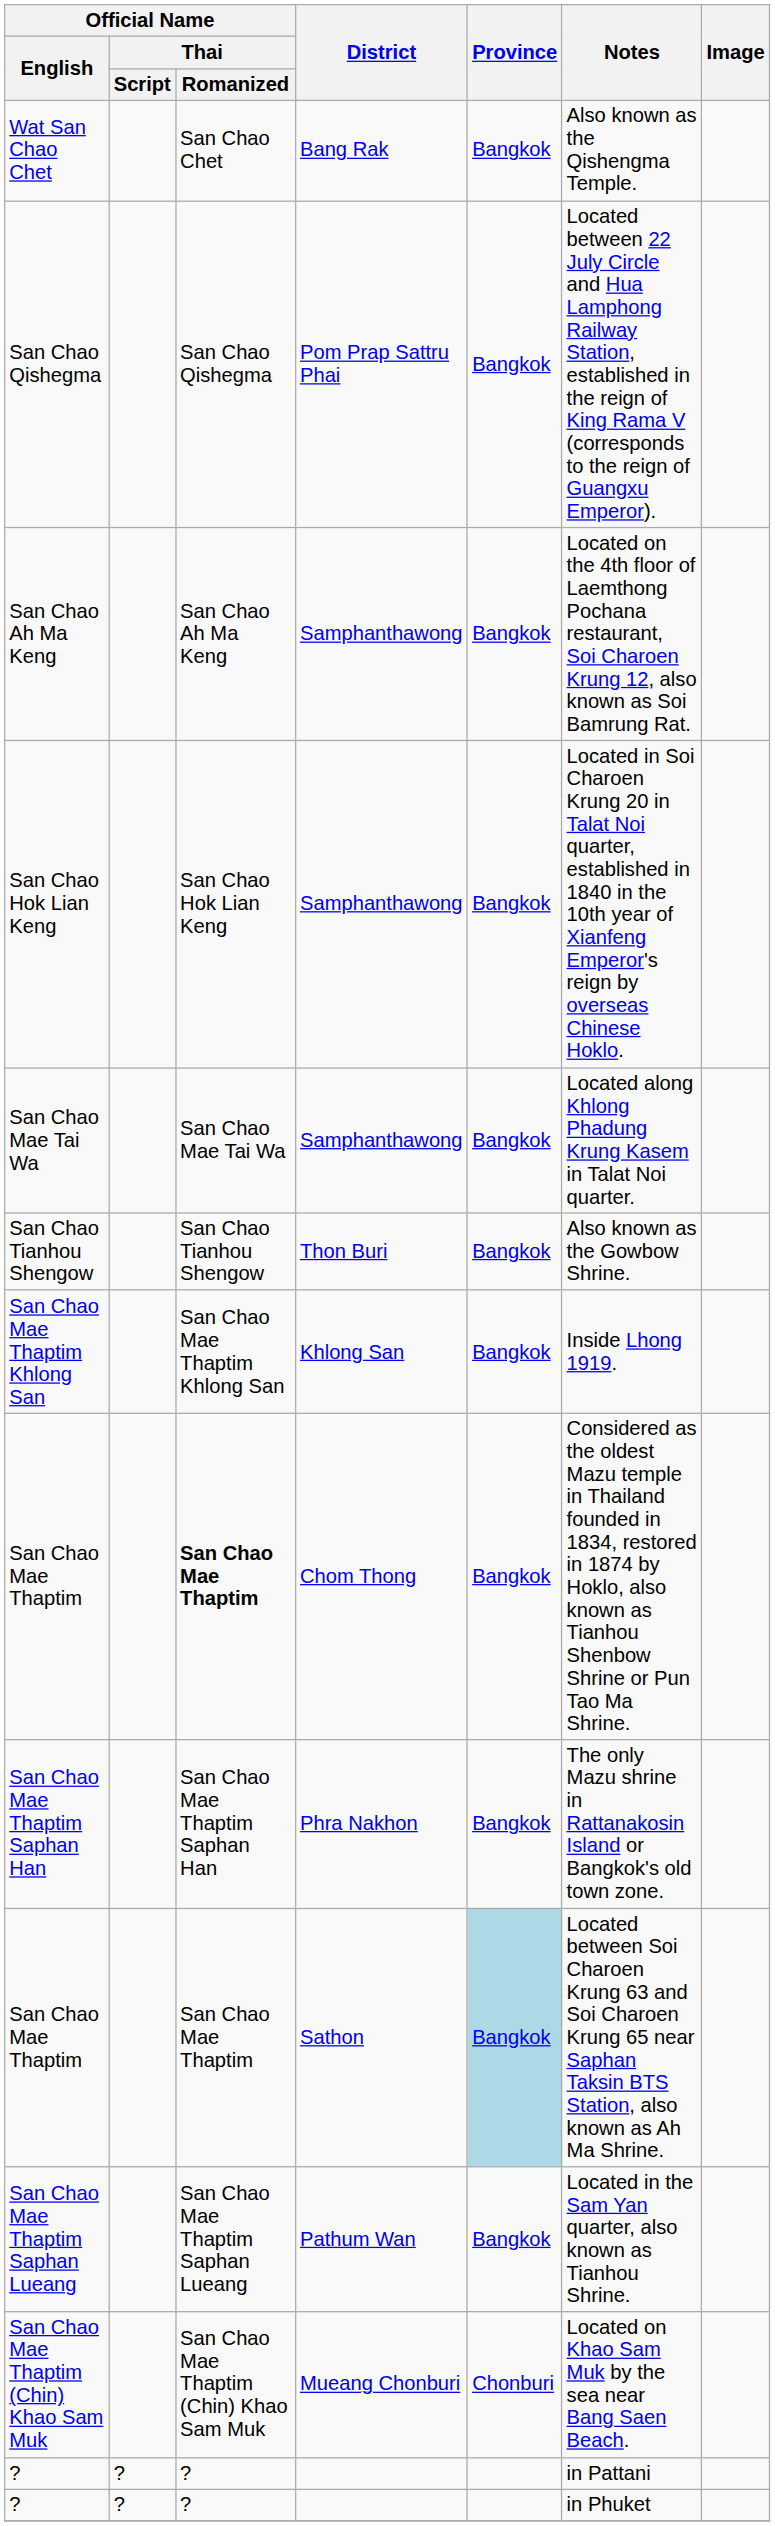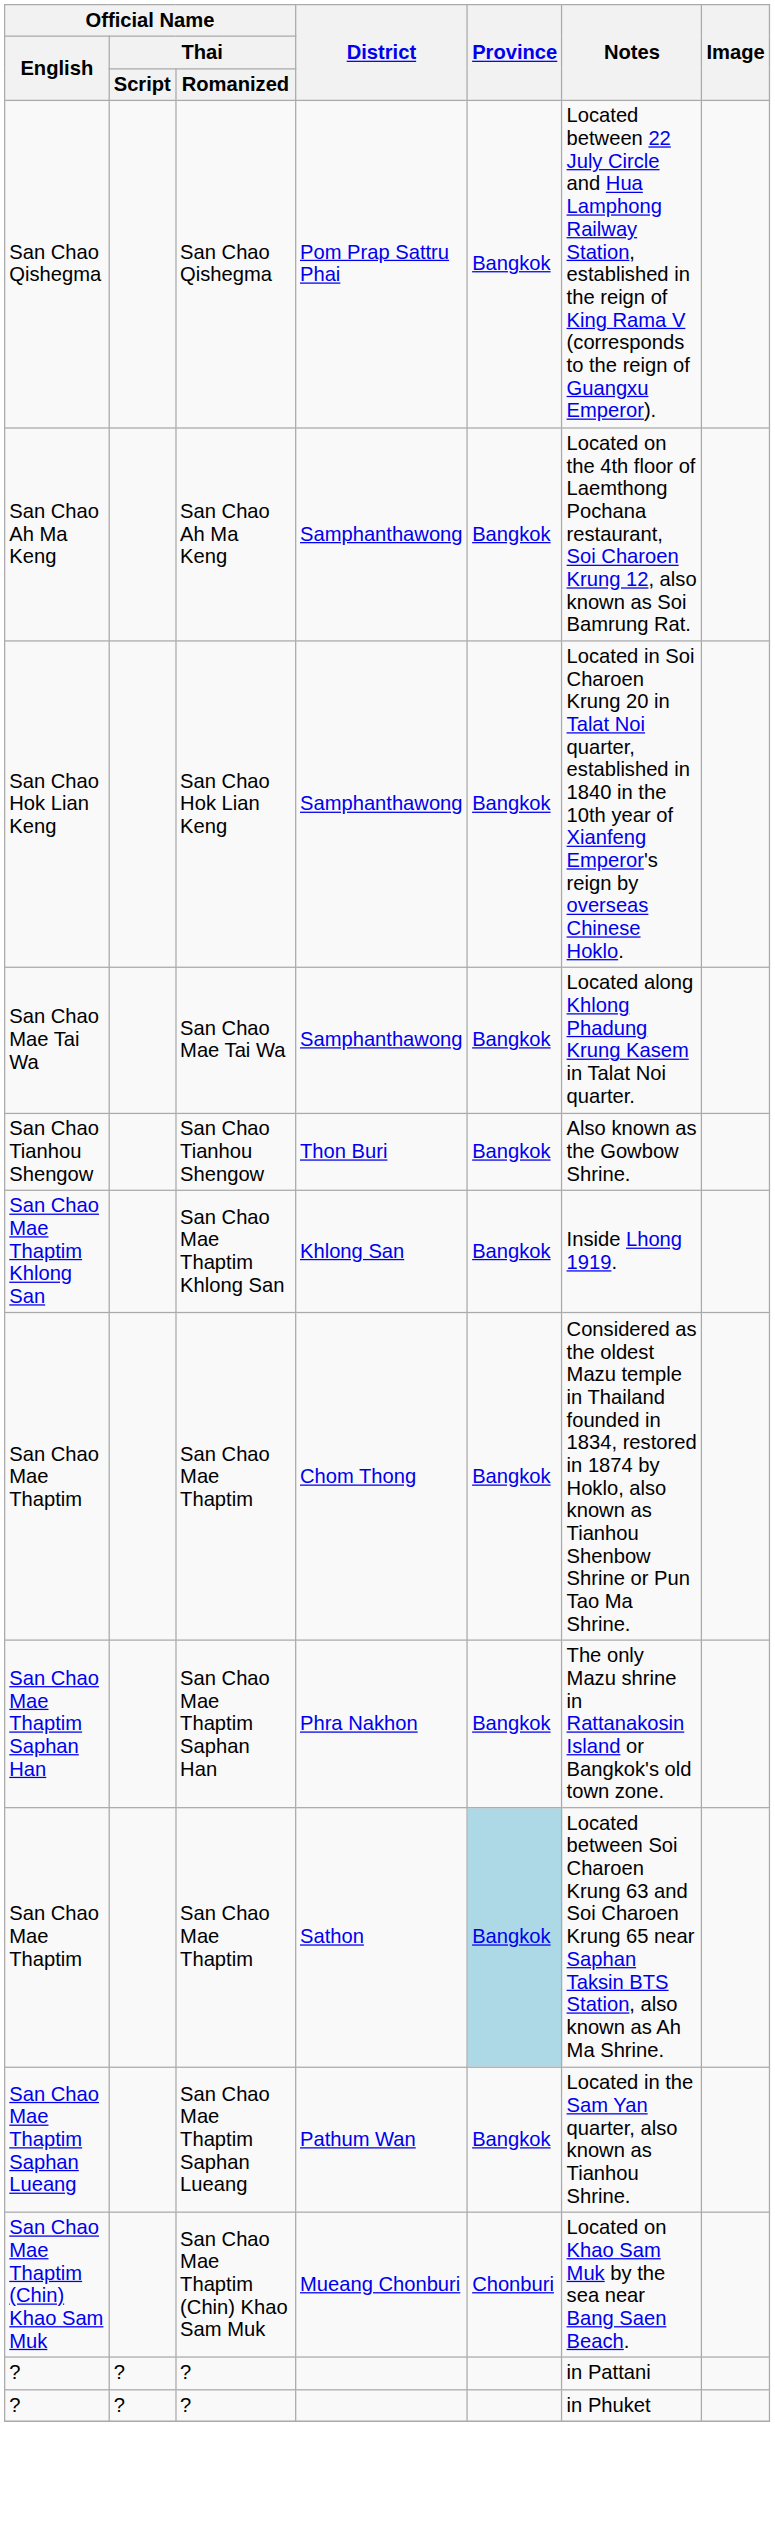 <table class="wikitable sortable">
 <tr>
 <th colspan=3>Official Name</th>
 <th rowspan=3><a href='#'>District</a></th>
 <th rowspan=3><a href='#'>Province</a></th>
 <th rowspan=3>Notes</th>
 <th rowspan=3>Image</th>
 </tr>
 <tr>
 <th rowspan=2>English</th>
 <th colspan=2>Thai</th>
 </tr>
 <tr>
 <th>Script</th>
 <th>Romanized</th>
-</tr>
-<tr>
-<td><a href='#'>Wat San Chao Chet</a></td>
-<td></td>
-<td>San Chao Chet</td>
-<td><a href='#'>Bang Rak</a></td>
-<td><a href='#'>Bangkok</a></td>
-<td>Also known as the Qishengma Temple.</td>
-<td></td>
 </tr>
 <tr>
 <td>San Chao Qishegma</td>
 <td></td>
 <td>San Chao Qishegma</td>
 <td><a href='#'>Pom Prap Sattru Phai</a></td>
 <td><a href='#'>Bangkok</a></td>
 <td>Located between <a href='#'>22 July Circle</a> and <a href='#'>Hua Lamphong Railway Station</a>, established in the reign of <a href='#'>King Rama V</a> (corresponds to the reign of <a href='#'>Guangxu Emperor</a>).</td>
 <td></td>
 </tr>
 <tr>
 <td>San Chao Ah Ma Keng</td>
 <td></td>
 <td>San Chao Ah Ma Keng</td>
 <td><a href='#'>Samphanthawong</a></td>
 <td><a href='#'>Bangkok</a></td>
 <td>Located on the 4th floor of Laemthong Pochana restaurant, <a href='#'>Soi Charoen Krung 12</a>, also known as Soi Bamrung Rat.</td>
 <td></td>
 </tr>
 <tr>
 <td>San Chao Hok Lian Keng</td>
 <td></td>
 <td>San Chao Hok Lian Keng</td>
 <td><a href='#'>Samphanthawong</a></td>
 <td><a href='#'>Bangkok</a></td>
 <td>Located in Soi Charoen Krung 20 in <a href='#'>Talat Noi</a> quarter, established in 1840 in the 10th year of <a href='#'>Xianfeng Emperor</a>'s reign by <a href='#'>overseas Chinese Hoklo</a>.</td>
 <td></td>
 </tr>
 <tr>
 <td>San Chao Mae Tai Wa</td>
 <td></td>
 <td>San Chao Mae Tai Wa</td>
 <td><a href='#'>Samphanthawong</a></td>
 <td><a href='#'>Bangkok</a></td>
 <td>Located along <a href='#'>Khlong Phadung Krung Kasem</a> in Talat Noi quarter.</td>
 <td></td>
 </tr>
 <tr>
 <td>San Chao Tianhou Shengow</td>
 <td></td>
 <td>San Chao Tianhou Shengow</td>
 <td><a href='#'>Thon Buri</a></td>
 <td><a href='#'>Bangkok</a></td>
 <td>Also known as the Gowbow Shrine.</td>
 <td></td>
 </tr>
 <tr>
 <td><a href='#'>San Chao Mae Thaptim Khlong San</a></td>
 <td></td>
 <td>San Chao Mae Thaptim Khlong San</td>
 <td><a href='#'>Khlong San</a></td>
 <td><a href='#'>Bangkok</a></td>
 <td>Inside <a href='#'>Lhong 1919</a>.</td>
 <td></td>
 </tr>
 <tr>
 <td>San Chao Mae Thaptim</td>
 <td></td>
-<td><strong>San Chao Mae Thaptim</strong></td>
+<td>San Chao Mae Thaptim</td>
 <td><a href='#'>Chom Thong</a></td>
 <td><a href='#'>Bangkok</a></td>
 <td>Considered as the oldest Mazu temple in Thailand founded in 1834, restored in 1874 by Hoklo, also known as Tianhou Shenbow Shrine or Pun Tao Ma Shrine.</td>
 <td></td>
 </tr>
 <tr>
 <td><a href='#'>San Chao Mae Thaptim Saphan Han</a></td>
 <td></td>
 <td>San Chao Mae Thaptim Saphan Han</td>
 <td><a href='#'>Phra Nakhon</a></td>
 <td><a href='#'>Bangkok</a></td>
 <td>The only Mazu shrine in <a href='#'>Rattanakosin Island</a> or Bangkok's old town zone.</td>
 <td></td>
 </tr>
 <tr>
 <td>San Chao Mae Thaptim</td>
 <td></td>
 <td>San Chao Mae Thaptim</td>
 <td><a href='#'>Sathon</a></td>
 <td style="background: lightblue;"><a href='#'>Bangkok</a></td>
 <td>Located between Soi Charoen Krung 63 and Soi Charoen Krung 65 near <a href='#'>Saphan Taksin BTS Station</a>, also known as Ah Ma Shrine.</td>
 <td></td>
 </tr>
 <tr>
 <td><a href='#'>San Chao Mae Thaptim Saphan Lueang</a></td>
 <td></td>
 <td>San Chao Mae Thaptim Saphan Lueang</td>
 <td><a href='#'>Pathum Wan</a></td>
 <td><a href='#'>Bangkok</a></td>
 <td>Located in the <a href='#'>Sam Yan</a> quarter, also known as Tianhou Shrine.</td>
 <td></td>
 </tr>
 <tr>
 <td><a href='#'>San Chao Mae Thaptim (Chin) Khao Sam Muk</a></td>
 <td></td>
 <td>San Chao Mae Thaptim (Chin) Khao Sam Muk</td>
 <td><a href='#'>Mueang Chonburi</a></td>
 <td><a href='#'>Chonburi</a></td>
 <td>Located on <a href='#'>Khao Sam Muk</a> by the sea near <a href='#'>Bang Saen Beach</a>.</td>
 <td></td>
 </tr>
 <tr>
 <td>?</td>
 <td>?</td>
 <td>?</td>
 <td></td>
 <td></td>
 <td>in Pattani</td>
 <td></td>
 </tr>
 <tr>
 <td>?</td>
 <td>?</td>
 <td>?</td>
 <td></td>
 <td></td>
 <td>in Phuket</td>
 <td></td>
 </tr>
 <tr>
 </tr>
 </table>
